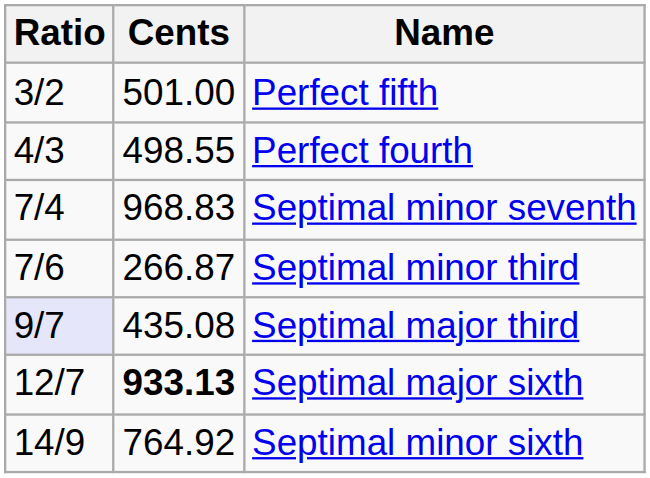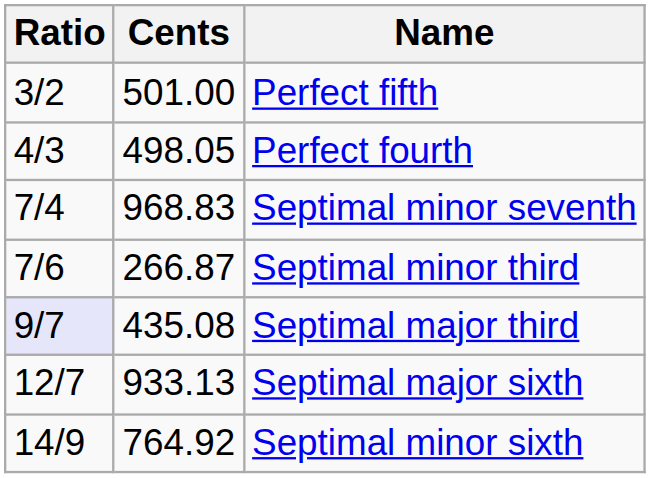 <table class="wikitable">
 <tr>
 <th>Ratio</th>
 <th>Cents</th>
 <th>Name</th>
 </tr>
 <tr>
 <td>3/2</td>
 <td>501.00</td>
 <td><a href='#'>Perfect fifth</a></td>
 </tr>
 <tr>
 <td>4/3</td>
-<td>498.55</td>
+<td>498.05</td>
 <td><a href='#'>Perfect fourth</a></td>
 </tr>
 <tr>
 <td>7/4</td>
 <td>968.83</td>
 <td><a href='#'>Septimal minor seventh</a></td>
 </tr>
 <tr>
 <td>7/6</td>
 <td>266.87</td>
 <td><a href='#'>Septimal minor third</a></td>
 </tr>
 <tr>
 <td style="background: lavender;">9/7</td>
 <td>435.08</td>
 <td><a href='#'>Septimal major third</a></td>
 </tr>
 <tr>
 <td>12/7</td>
-<td><strong>933.13</strong></td>
+<td>933.13</td>
 <td><a href='#'>Septimal major sixth</a></td>
 </tr>
 <tr>
 <td>14/9</td>
 <td>764.92</td>
 <td><a href='#'>Septimal minor sixth</a></td>
 </tr>
 </table>
